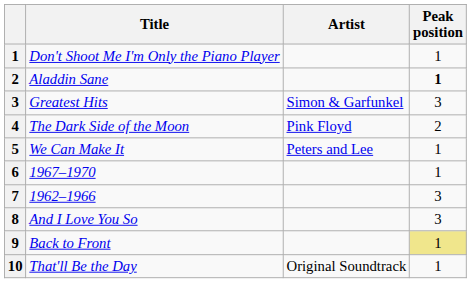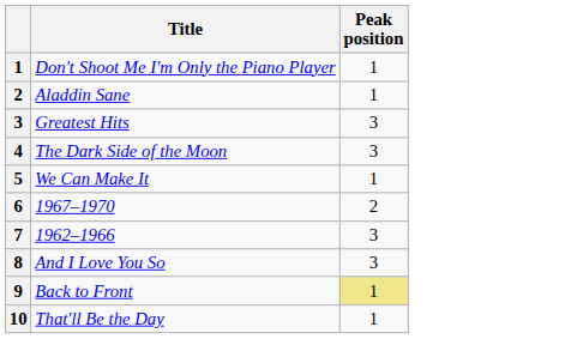 <table class="wikitable sortable plainrowheaders">
 <tr>
 <th scope=col></th>
 <th scope=col>Title</th>
-<th scope=col>Artist</th>
 <th scope=col>Peak<br>position</th>
 </tr>
 <tr>
 <th scope=row style="text-align:center;">1</th>
 <td><em><a href='#'>Don't Shoot Me I'm Only the Piano Player</a></em></td>
-<td></td>
 <td align="center">1</td>
 </tr>
 <tr>
 <th scope=row style="text-align:center;">2</th>
 <td><em><a href='#'>Aladdin Sane</a></em></td>
-<td></td>
-<td align="center"><strong>1</strong></td>
+<td align="center">1</td>
 </tr>
 <tr>
 <th scope=row style="text-align:center;">3</th>
 <td><em><a href='#'>Greatest Hits</a></em></td>
-<td><a href='#'>Simon & Garfunkel</a></td>
 <td align="center">3</td>
 </tr>
 <tr>
 <th scope=row style="text-align:center;">4</th>
 <td><em><a href='#'>The Dark Side of the Moon</a></em></td>
-<td><a href='#'>Pink Floyd</a></td>
-<td align="center">2</td>
+<td align="center">3</td>
 </tr>
 <tr>
 <th scope=row style="text-align:center;">5</th>
 <td><em><a href='#'>We Can Make It</a></em></td>
-<td><a href='#'>Peters and Lee</a></td>
 <td align="center">1</td>
 </tr>
 <tr>
 <th scope=row style="text-align:center;">6</th>
 <td><em><a href='#'>1967–1970</a></em></td>
-<td></td>
-<td align="center">1</td>
+<td align="center">2</td>
 </tr>
 <tr>
 <th scope=row style="text-align:center;">7</th>
 <td><em><a href='#'>1962–1966</a></em></td>
-<td></td>
 <td align="center">3</td>
 </tr>
 <tr>
 <th scope=row style="text-align:center;">8</th>
 <td><em><a href='#'>And I Love You So</a></em></td>
-<td></td>
 <td align="center">3</td>
 </tr>
 <tr>
 <th scope=row style="text-align:center;">9</th>
 <td><em><a href='#'>Back to Front</a></em></td>
-<td></td>
 <td align="center" style="background: khaki;">1</td>
 </tr>
 <tr>
 <th scope=row style="text-align:center;">10</th>
 <td><em><a href='#'>That'll Be the Day</a></em></td>
-<td>Original Soundtrack</td>
 <td align="center">1</td>
 </tr>
 </table>
